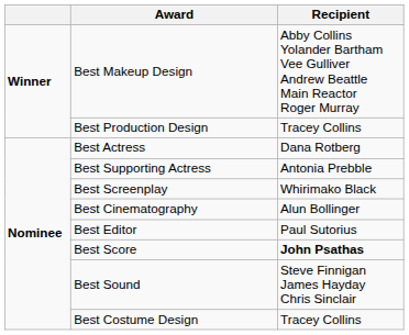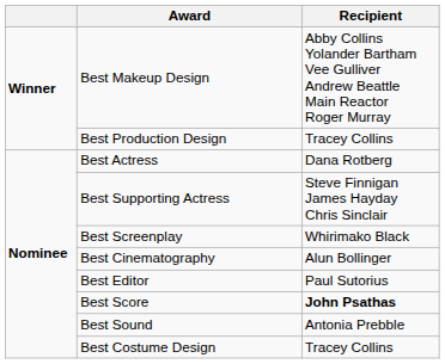 <table class="wikitable">
 <tr>
 <th></th>
 <th>Award</th>
 <th>Recipient</th>
 </tr>
 <tr>
 <td width="75" rowspan="2"><strong>Winner</strong></td>
 <td width="250">Best Makeup Design</td>
 <td width="150">Abby Collins<br>Yolander Bartham<br>Vee Gulliver<br>Andrew Beattle<br>Main Reactor<br>Roger Murray</td>
 </tr>
 <tr>
 <td>Best Production Design</td>
 <td>Tracey Collins</td>
 </tr>
 <tr>
 <td rowspan="8"><strong>Nominee</strong></td>
 <td>Best Actress</td>
 <td>Dana Rotberg</td>
 </tr>
 <tr>
 <td>Best Supporting Actress</td>
-<td>Antonia Prebble</td>
+<td>Steve Finnigan<br>James Hayday<br>Chris Sinclair</td>
 </tr>
 <tr>
 <td>Best Screenplay</td>
 <td>Whirimako Black</td>
 </tr>
 <tr>
 <td>Best Cinematography</td>
 <td>Alun Bollinger</td>
 </tr>
 <tr>
 <td>Best Editor</td>
 <td>Paul Sutorius</td>
 </tr>
 <tr>
 <td>Best Score</td>
 <td><strong>John Psathas</strong></td>
 </tr>
 <tr>
 <td>Best Sound</td>
-<td>Steve Finnigan<br>James Hayday<br>Chris Sinclair</td>
+<td>Antonia Prebble</td>
 </tr>
 <tr>
 <td>Best Costume Design</td>
 <td>Tracey Collins</td>
 </tr>
 </table>
